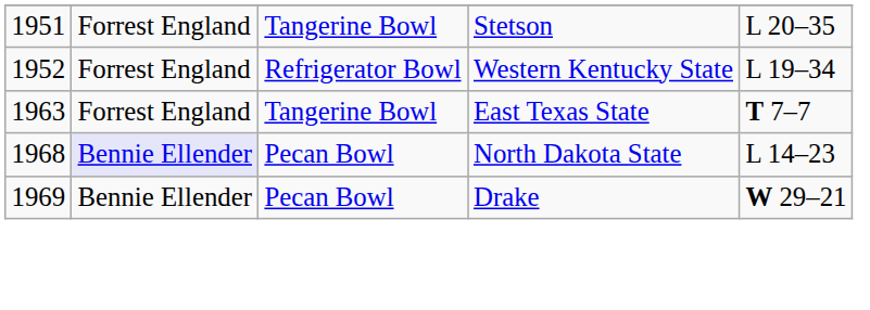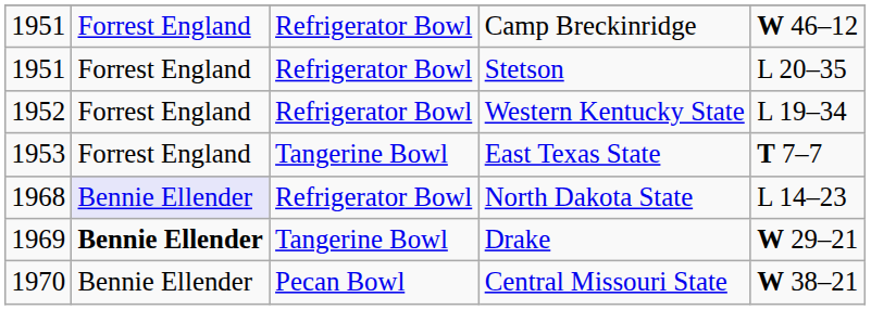 <table class="wikitable">
 <tr>
 </tr>
 <tr>
 <td>1951</td>
+<td><a href='#'>Forrest England</a></td>
+<td><a href='#'>Refrigerator Bowl</a></td>
+<td>Camp Breckinridge</td>
+<td><strong>W</strong> 46–12</td>
+</tr>
+<tr>
+<td>1951</td>
 <td>Forrest England</td>
-<td><a href='#'>Tangerine Bowl</a></td>
+<td><a href='#'>Refrigerator Bowl</a></td>
 <td><a href='#'>Stetson</a></td>
 <td>L 20–35</td>
 </tr>
 <tr>
 <td>1952</td>
 <td>Forrest England</td>
 <td><a href='#'>Refrigerator Bowl</a></td>
 <td><a href='#'>Western Kentucky State</a></td>
 <td>L 19–34</td>
 </tr>
 <tr>
-<td>1963</td>
+<td>1953</td>
 <td>Forrest England</td>
 <td><a href='#'>Tangerine Bowl</a></td>
 <td><a href='#'>East Texas State</a></td>
 <td><strong>T</strong> 7–7</td>
 </tr>
 <tr>
 <td>1968</td>
 <td style="background: lavender;"><a href='#'>Bennie Ellender</a></td>
-<td><a href='#'>Pecan Bowl</a></td>
+<td><a href='#'>Refrigerator Bowl</a></td>
 <td><a href='#'>North Dakota State</a></td>
 <td>L 14–23</td>
 </tr>
 <tr>
 <td>1969</td>
-<td>Bennie Ellender</td>
-<td><a href='#'>Pecan Bowl</a></td>
+<td><strong>Bennie Ellender</strong></td>
+<td><a href='#'>Tangerine Bowl</a></td>
 <td><a href='#'>Drake</a></td>
 <td><strong>W</strong> 29–21</td>
 </tr>
+<tr>
+<td>1970</td>
+<td>Bennie Ellender</td>
+<td><a href='#'>Pecan Bowl</a></td>
+<td><a href='#'>Central Missouri State</a></td>
+<td><strong>W</strong> 38–21</td>
+</tr>
 </table>
